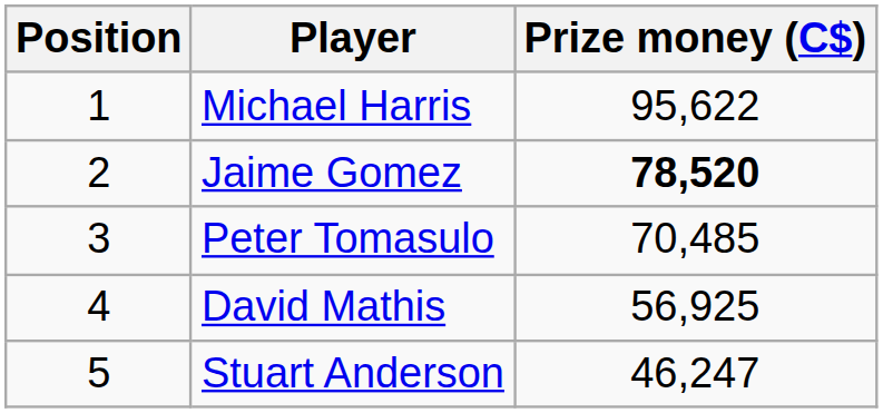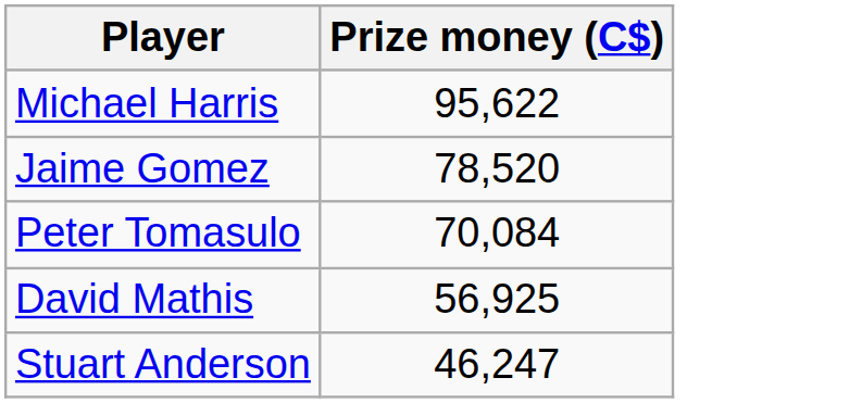 <table class=wikitable>
 <tr>
-<th>Position</th>
 <th>Player</th>
 <th>Prize money (<a href='#'>C$</a>)</th>
 </tr>
 <tr>
-<td align=center>1</td>
 <td> <a href='#'>Michael Harris</a></td>
 <td align=center>95,622</td>
 </tr>
 <tr>
-<td align=center>2</td>
 <td> <a href='#'>Jaime Gomez</a></td>
-<td align=center><strong>78,520</strong></td>
+<td align=center>78,520</td>
 </tr>
 <tr>
-<td align=center>3</td>
 <td> <a href='#'>Peter Tomasulo</a></td>
-<td align=center>70,485</td>
+<td align=center>70,084</td>
 </tr>
 <tr>
-<td align=center>4</td>
 <td> <a href='#'>David Mathis</a></td>
 <td align=center>56,925</td>
 </tr>
 <tr>
-<td align=center>5</td>
 <td> <a href='#'>Stuart Anderson</a></td>
 <td align=center>46,247</td>
 </tr>
 </table>
